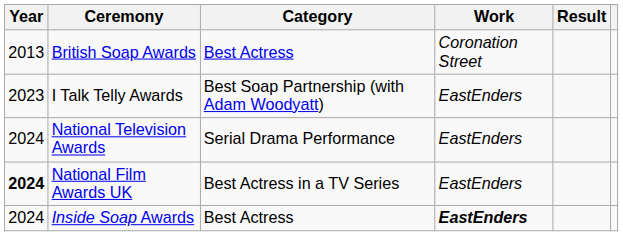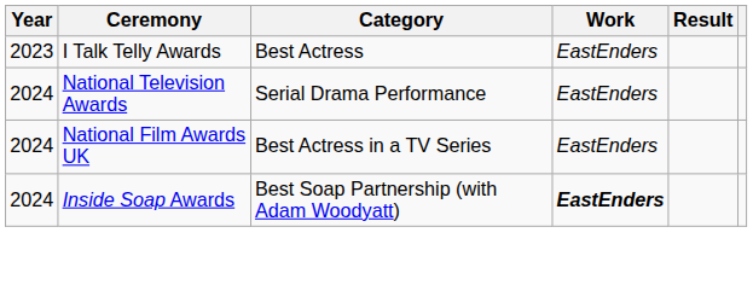 <table class="wikitable">
 <tr>
 <th>Year</th>
 <th>Ceremony</th>
 <th>Category</th>
 <th>Work</th>
 <th>Result</th>
 <th></th>
 </tr>
 <tr>
-<td>2013</td>
-<td><a href='#'>British Soap Awards</a></td>
-<td><a href='#'>Best Actress</a></td>
-<td><em>Coronation Street</em></td>
-<td></td>
-<td align="center"></td>
-</tr>
-<tr>
 <td>2023</td>
 <td>I Talk Telly Awards</td>
-<td>Best Soap Partnership (with <a href='#'>Adam Woodyatt</a>)</td>
+<td>Best Actress</td>
 <td><em>EastEnders</em></td>
 <td></td>
 <td align="center"></td>
 </tr>
 <tr>
 <td>2024</td>
 <td><a href='#'>National Television Awards</a></td>
 <td>Serial Drama Performance</td>
 <td><em>EastEnders</em></td>
 <td></td>
 <td align="center"></td>
 </tr>
 <tr>
-<td><strong>2024</strong></td>
+<td>2024</td>
 <td><a href='#'>National Film Awards UK</a></td>
 <td>Best Actress in a TV Series</td>
 <td><em>EastEnders</em></td>
 <td></td>
 <td align="center"></td>
 </tr>
 <tr>
 <td>2024</td>
 <td><a href='#'><em>Inside Soap</em> Awards</a></td>
-<td>Best Actress</td>
+<td>Best Soap Partnership (with <a href='#'>Adam Woodyatt</a>)</td>
 <td><strong><em>EastEnders</em></strong></td>
 <td></td>
 <td align="center"></td>
 </tr>
 </table>
